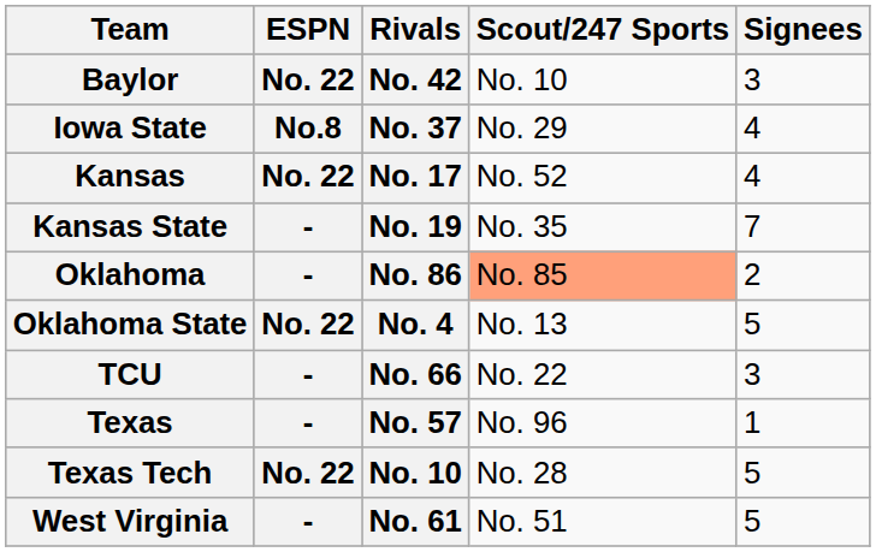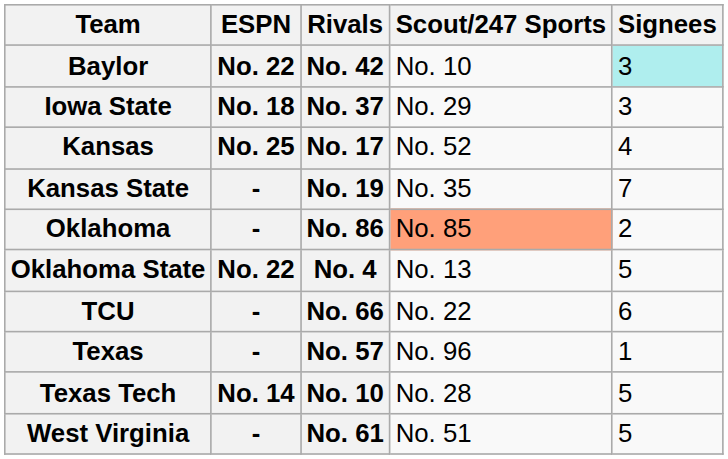 <table class="wikitable">
 <tr>
 <th>Team</th>
 <th>ESPN</th>
 <th>Rivals</th>
 <th>Scout/247 Sports</th>
 <th>Signees</th>
 </tr>
 <tr>
 <th style=>Baylor</th>
 <th>No. 22</th>
 <th>No. 42</th>
 <td>No. 10</td>
+<td style="background: paleturquoise;">3</td>
+</tr>
+<tr>
+<th style=>Iowa State</th>
+<th>No. 18</th>
+<th>No. 37</th>
+<td>No. 29</td>
 <td>3</td>
 </tr>
 <tr>
-<th style=>Iowa State</th>
-<th>No.8</th>
-<th>No. 37</th>
-<td>No. 29</td>
-<td>4</td>
-</tr>
-<tr>
 <th style=>Kansas</th>
-<th>No. 22</th>
+<th>No. 25</th>
 <th>No. 17</th>
 <td>No. 52</td>
 <td>4</td>
 </tr>
 <tr>
 <th style=>Kansas State</th>
 <th>-</th>
 <th>No. 19</th>
 <td>No. 35</td>
 <td>7</td>
 </tr>
 <tr>
 <th style=>Oklahoma</th>
 <th>-</th>
 <th>No. 86</th>
 <td style="background: lightsalmon;">No. 85</td>
 <td>2</td>
 </tr>
 <tr>
 <th style=>Oklahoma State</th>
 <th>No. 22</th>
 <th>No. 4</th>
 <td>No. 13</td>
 <td>5</td>
 </tr>
 <tr>
 <th style=>TCU</th>
 <th>-</th>
 <th>No. 66</th>
 <td>No. 22</td>
-<td>3</td>
+<td>6</td>
 </tr>
 <tr>
 <th style=>Texas</th>
 <th>-</th>
 <th>No. 57</th>
 <td>No. 96</td>
 <td>1</td>
 </tr>
 <tr>
 <th style=>Texas Tech</th>
-<th>No. 22</th>
+<th>No. 14</th>
 <th>No. 10</th>
 <td>No. 28</td>
 <td>5</td>
 </tr>
 <tr>
 <th style=>West Virginia</th>
 <th>-</th>
 <th>No. 61</th>
 <td>No. 51</td>
 <td>5</td>
 </tr>
 </table>
